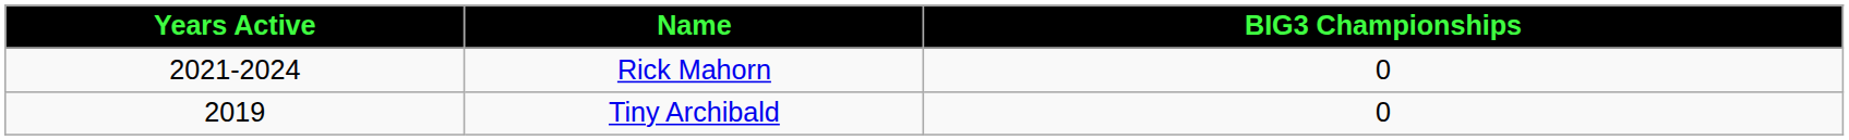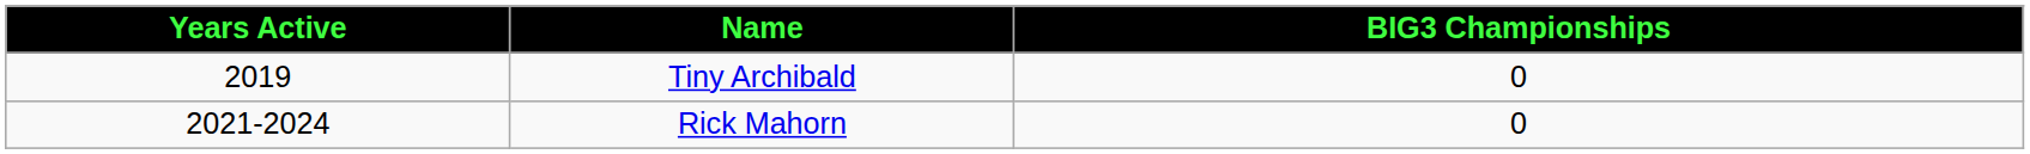 <table class="wikitable sortable sortable">
 <tr>
 </tr>
 <tr style="text-align: center">
 <th style="background:#000000; color:#3FFE41; width:10%;">Years Active</th>
 <th style="background:#000000; color:#3FFE41; width:10%;">Name</th>
 <th style="background:#000000; color:#3FFE41; width:20%;">BIG3 Championships</th>
 </tr>
 <tr style="text-align: center">
+<td>2019</td>
+<td><a href='#'>Tiny Archibald</a></td>
+<td>0</td>
+</tr>
+<tr style="text-align: center">
 <td>2021-2024</td>
 <td><a href='#'>Rick Mahorn</a></td>
 <td>0</td>
 </tr>
-<tr style="text-align: center">
-<td>2019</td>
-<td><a href='#'>Tiny Archibald</a></td>
-<td>0</td>
-</tr>
 </table>
